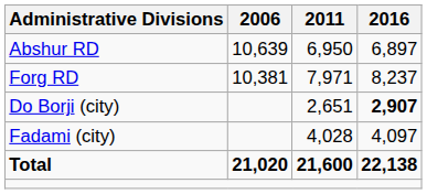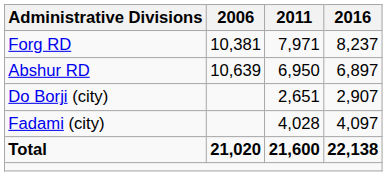 <table class="wikitable">
 <tr>
 <th>Administrative Divisions</th>
 <th>2006</th>
 <th>2011</th>
 <th>2016</th>
 </tr>
 <tr>
+<td><a href='#'>Forg RD</a></td>
+<td style="text-align: right;">10,381</td>
+<td style="text-align: right;">7,971</td>
+<td style="text-align: right;">8,237</td>
+</tr>
+<tr>
 <td><a href='#'>Abshur RD</a></td>
 <td style="text-align: right;">10,639</td>
 <td style="text-align: right;">6,950</td>
 <td style="text-align: right;">6,897</td>
 </tr>
 <tr>
-<td><a href='#'>Forg RD</a></td>
-<td style="text-align: right;">10,381</td>
-<td style="text-align: right;">7,971</td>
-<td style="text-align: right;">8,237</td>
-</tr>
-<tr>
 <td><a href='#'>Do Borji</a> (city)</td>
 <td style="text-align: right;"></td>
 <td style="text-align: right;">2,651</td>
-<td style="text-align: right;"><strong>2,907</strong></td>
+<td style="text-align: right;">2,907</td>
 </tr>
 <tr>
 <td><a href='#'>Fadami</a> (city)</td>
 <td style="text-align: right;"></td>
 <td style="text-align: right;">4,028</td>
 <td style="text-align: right;">4,097</td>
 </tr>
 <tr>
 <td><strong>Total</strong></td>
 <td style="text-align: right;"><strong>21,020</strong></td>
 <td style="text-align: right;"><strong>21,600</strong></td>
 <td style="text-align: right;"><strong>22,138</strong></td>
 </tr>
 <tr>
 <td colspan=4></td>
 </tr>
 </table>
